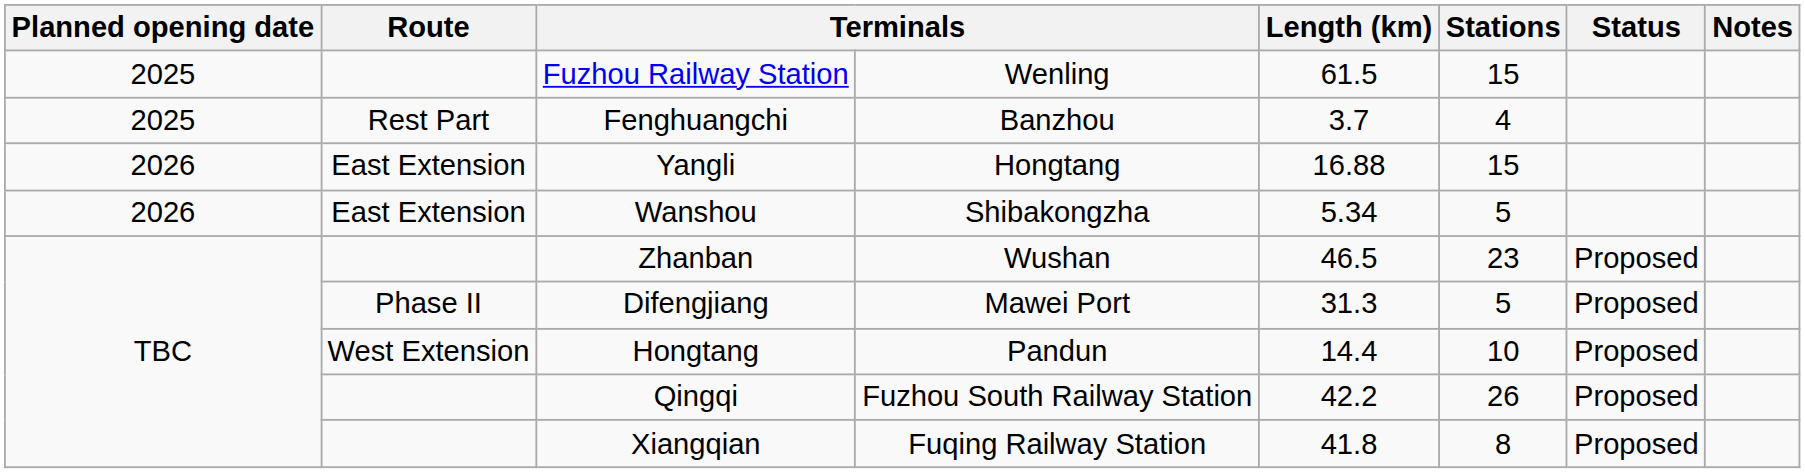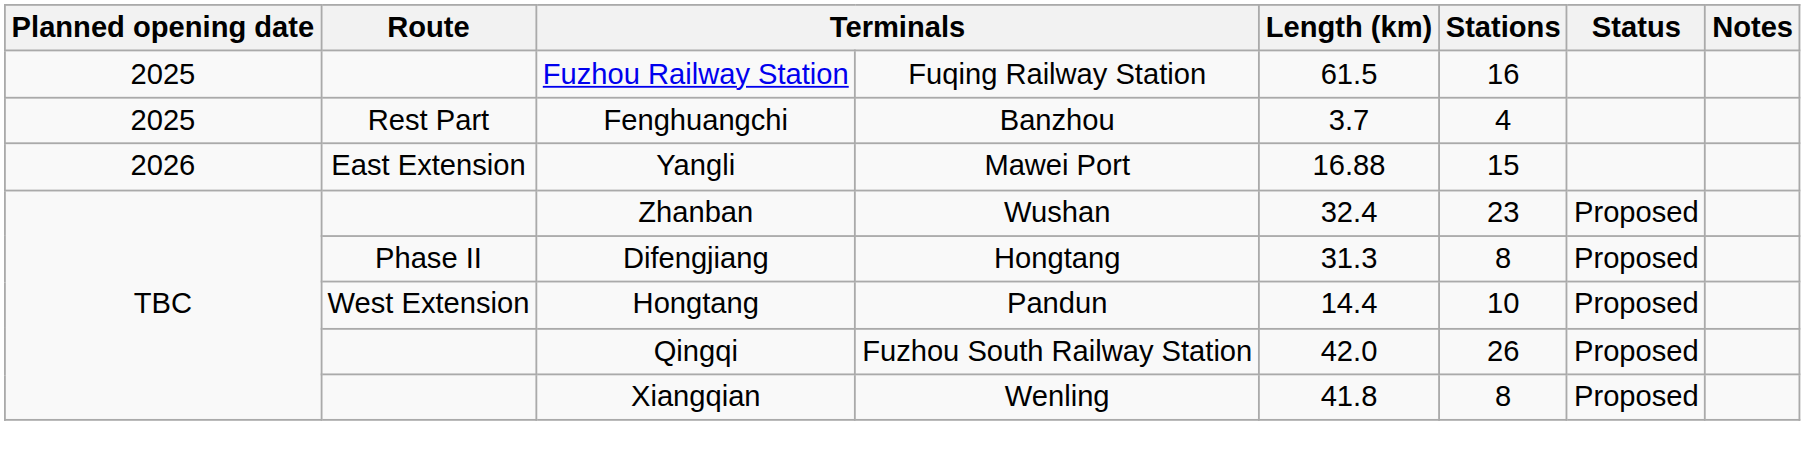 <table class="wikitable" style="text-align: center">
 <tr>
 <th>Planned opening date</th>
 <th>Route</th>
 <th colspan=2>Terminals</th>
 <th>Length (km)</th>
 <th>Stations</th>
 <th>Status</th>
 <th>Notes</th>
 </tr>
 <tr>
 <td>2025</td>
 <td></td>
 <td><a href='#'>Fuzhou Railway Station</a></td>
-<td>Wenling</td>
+<td>Fuqing Railway Station</td>
 <td>61.5</td>
-<td>15</td>
+<td>16</td>
 <td></td>
 <td></td>
 </tr>
 <tr>
 <td>2025</td>
 <td> Rest Part</td>
 <td>Fenghuangchi</td>
 <td>Banzhou</td>
 <td>3.7</td>
 <td>4</td>
 <td></td>
 <td></td>
 </tr>
 <tr>
 <td>2026</td>
 <td> East Extension</td>
 <td>Yangli</td>
-<td>Hongtang</td>
+<td>Mawei Port</td>
 <td>16.88</td>
 <td>15</td>
-<td></td>
-<td></td>
-</tr>
-<tr>
-<td>2026</td>
-<td> East Extension</td>
-<td>Wanshou</td>
-<td>Shibakongzha</td>
-<td>5.34</td>
-<td>5</td>
 <td></td>
 <td></td>
 </tr>
 <tr>
 <td rowspan="5">TBC</td>
 <td></td>
 <td>Zhanban</td>
 <td>Wushan</td>
-<td>46.5</td>
+<td>32.4</td>
 <td>23</td>
 <td>Proposed</td>
 <td></td>
 </tr>
 <tr>
 <td> Phase II</td>
 <td>Difengjiang</td>
-<td>Mawei Port</td>
+<td>Hongtang</td>
 <td>31.3</td>
-<td>5</td>
+<td>8</td>
 <td>Proposed</td>
 <td></td>
 </tr>
 <tr>
 <td> West Extension</td>
 <td>Hongtang</td>
 <td>Pandun</td>
 <td>14.4</td>
 <td>10</td>
 <td>Proposed</td>
 <td></td>
 </tr>
 <tr>
 <td></td>
 <td>Qingqi</td>
 <td>Fuzhou South Railway Station</td>
-<td>42.2</td>
+<td>42.0</td>
 <td>26</td>
 <td>Proposed</td>
 <td></td>
 </tr>
 <tr>
 <td></td>
 <td>Xiangqian</td>
-<td>Fuqing Railway Station</td>
+<td>Wenling</td>
 <td>41.8</td>
 <td>8</td>
 <td>Proposed</td>
 <td></td>
 </tr>
 </table>
